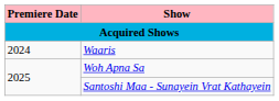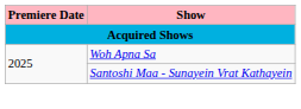 <table Class=wikitable sortable>
 <tr>
 <th style="background:lightpink;">Premiere Date</th>
 <th style="background:lightpink;">Show</th>
 </tr>
 <tr>
 <td colspan="2" align="center" bgcolor=" sky blue"><strong>Acquired Shows</strong></td>
 </tr>
 <tr>
-<td>2024</td>
-<td><em><a href='#'>Waaris</a></em></td>
-</tr>
-<tr>
 <td rowspan="2">2025</td>
 <td><em><a href='#'>Woh Apna Sa</a></em></td>
 </tr>
 <tr>
 <td><em><a href='#'>Santoshi Maa - Sunayein Vrat Kathayein</a></em></td>
 </tr>
 </table>
